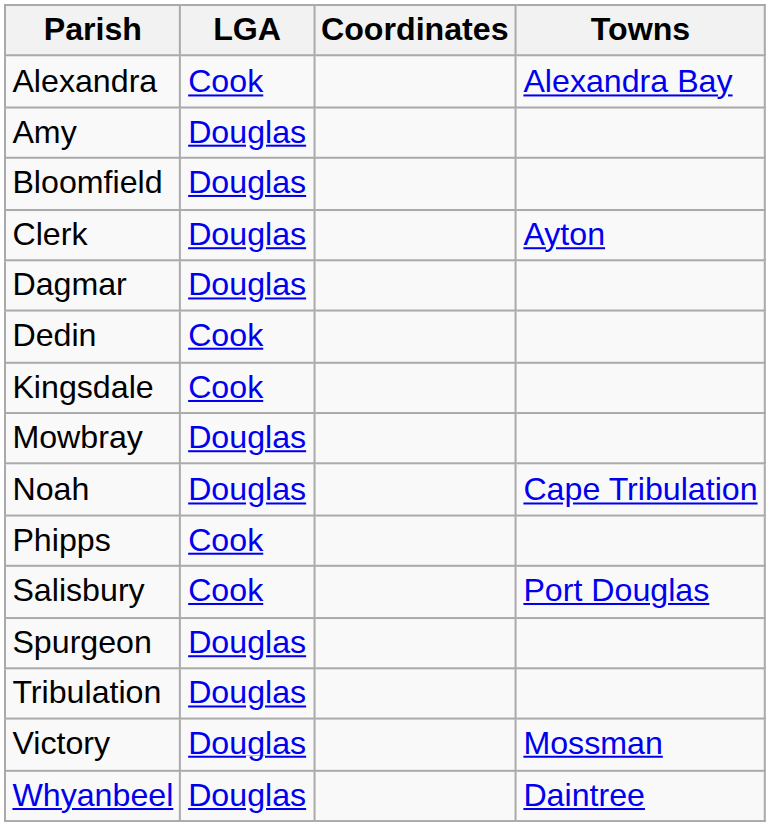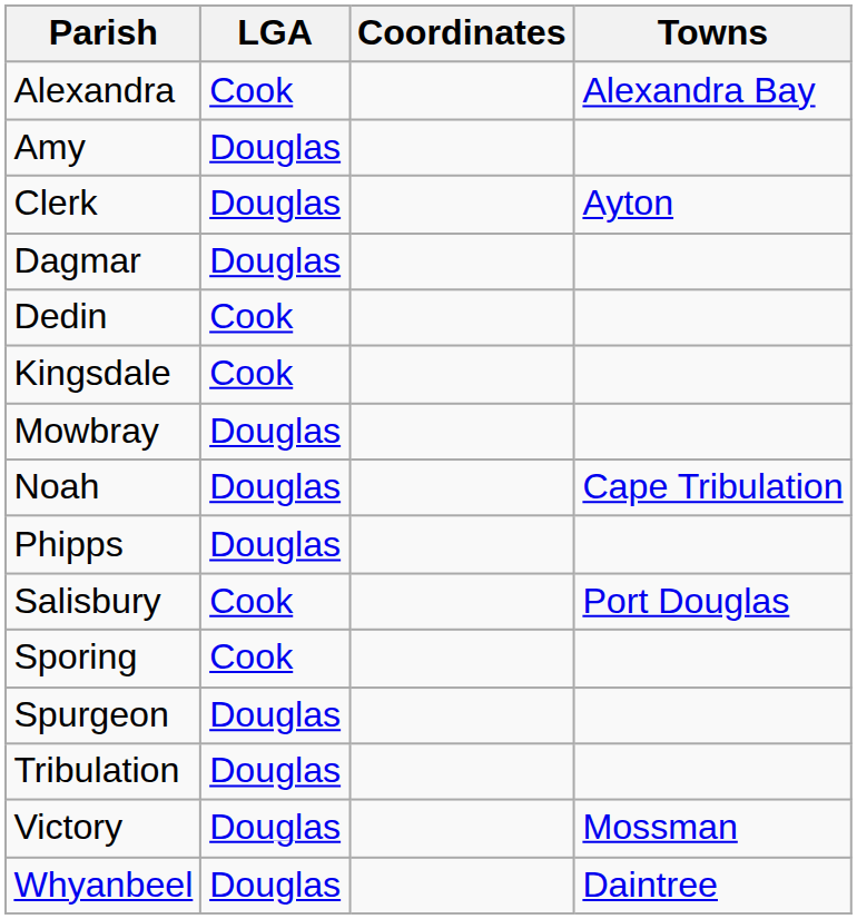 <table class="wikitable">
 <tr>
 <th>Parish</th>
 <th>LGA</th>
 <th>Coordinates</th>
 <th>Towns</th>
 </tr>
 <tr>
 <td>Alexandra</td>
 <td><a href='#'>Cook</a></td>
 <td></td>
 <td><a href='#'>Alexandra Bay</a></td>
 </tr>
 <tr>
 <td>Amy</td>
-<td><a href='#'>Douglas</a></td>
-<td></td>
-<td></td>
-</tr>
-<tr>
-<td>Bloomfield</td>
 <td><a href='#'>Douglas</a></td>
 <td></td>
 <td></td>
 </tr>
 <tr>
 <td>Clerk</td>
 <td><a href='#'>Douglas</a></td>
 <td></td>
 <td><a href='#'>Ayton</a></td>
 </tr>
 <tr>
 <td>Dagmar</td>
 <td><a href='#'>Douglas</a></td>
 <td></td>
 <td></td>
 </tr>
 <tr>
 <td>Dedin</td>
 <td><a href='#'>Cook</a></td>
 <td></td>
 <td></td>
 </tr>
 <tr>
 <td>Kingsdale</td>
 <td><a href='#'>Cook</a></td>
 <td></td>
 <td></td>
 </tr>
 <tr>
 <td>Mowbray</td>
 <td><a href='#'>Douglas</a></td>
 <td></td>
 <td></td>
 </tr>
 <tr>
 <td>Noah</td>
 <td><a href='#'>Douglas</a></td>
 <td></td>
 <td><a href='#'>Cape Tribulation</a></td>
 </tr>
 <tr>
 <td>Phipps</td>
-<td><a href='#'>Cook</a></td>
+<td><a href='#'>Douglas</a></td>
 <td></td>
 <td></td>
 </tr>
 <tr>
 <td>Salisbury</td>
 <td><a href='#'>Cook</a></td>
 <td></td>
 <td><a href='#'>Port Douglas</a></td>
+</tr>
+<tr>
+<td>Sporing</td>
+<td><a href='#'>Cook</a></td>
+<td></td>
+<td></td>
 </tr>
 <tr>
 <td>Spurgeon</td>
 <td><a href='#'>Douglas</a></td>
 <td></td>
 <td></td>
 </tr>
 <tr>
 <td>Tribulation</td>
 <td><a href='#'>Douglas</a></td>
 <td></td>
 <td></td>
 </tr>
 <tr>
 <td>Victory</td>
 <td><a href='#'>Douglas</a></td>
 <td></td>
 <td><a href='#'>Mossman</a></td>
 </tr>
 <tr>
 <td><a href='#'>Whyanbeel</a></td>
 <td><a href='#'>Douglas</a></td>
 <td></td>
 <td><a href='#'>Daintree</a></td>
 </tr>
 </table>
